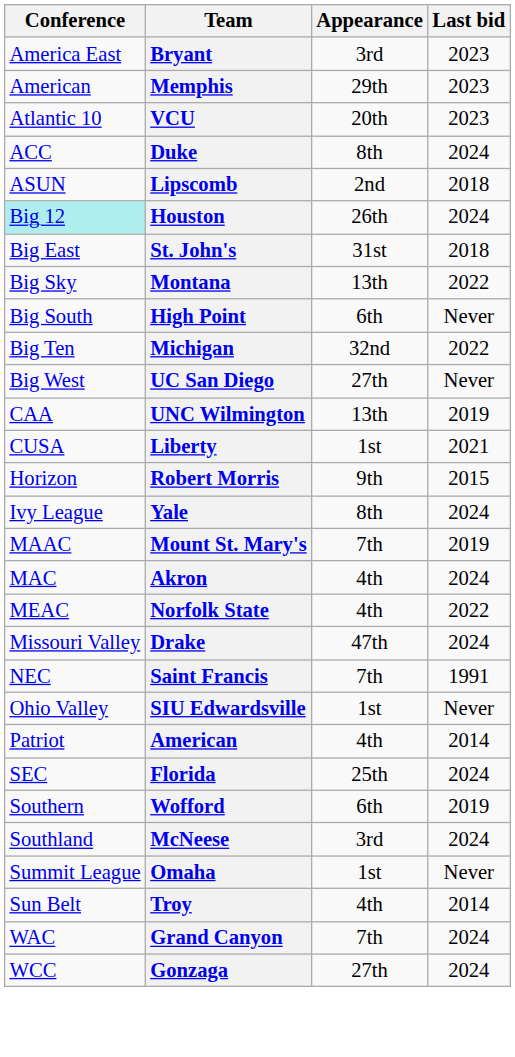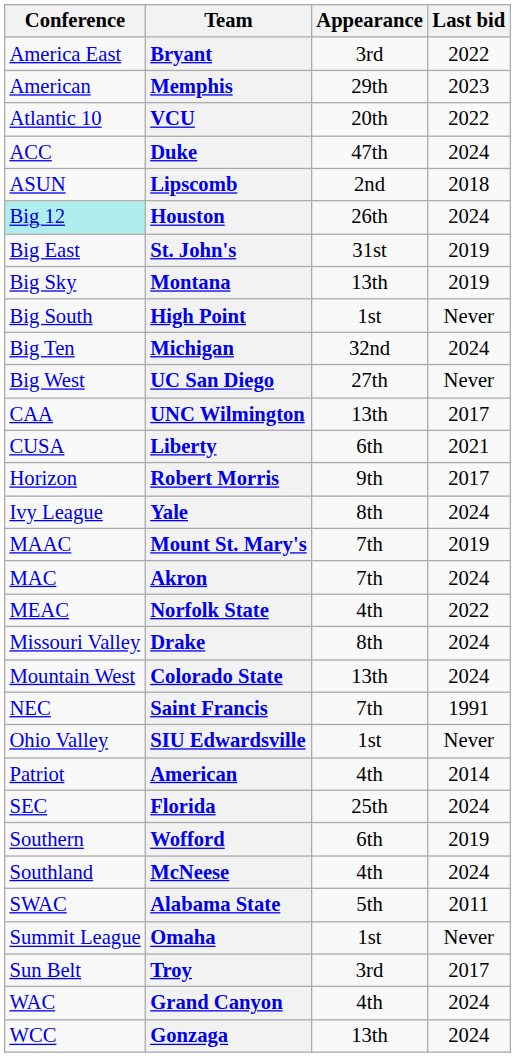 <table class="wikitable sortable plainrowheaders">
 <tr>
 <th scope="col">Conference</th>
 <th scope="col">Team</th>
 <th scope="col" data-sort-type="number">Appearance</th>
 <th scope="col">Last bid</th>
 </tr>
 <tr>
 <td><a href='#'>America East</a></td>
 <th scope="row" style="text-align:left"><a href='#'>Bryant</a></th>
 <td align=center>3rd</td>
-<td align=center>2023</td>
+<td align=center>2022</td>
 </tr>
 <tr>
 <td><a href='#'>American</a></td>
 <th scope="row" style="text-align:left"><a href='#'>Memphis</a></th>
 <td align=center>29th</td>
 <td align=center>2023</td>
 </tr>
 <tr>
 <td><a href='#'>Atlantic 10</a></td>
 <th scope="row" style="text-align:left"><a href='#'>VCU</a></th>
 <td align=center>20th</td>
-<td align=center>2023</td>
+<td align=center>2022</td>
 </tr>
 <tr>
 <td><a href='#'>ACC</a></td>
 <th scope="row" style="text-align:left"><a href='#'>Duke</a></th>
-<td align=center>8th</td>
+<td align=center>47th</td>
 <td align=center>2024</td>
 </tr>
 <tr>
 <td><a href='#'>ASUN</a></td>
 <th scope="row" style="text-align:left"><a href='#'>Lipscomb</a></th>
 <td align=center>2nd</td>
 <td align=center>2018</td>
 </tr>
 <tr>
 <td style="background: paleturquoise;"><a href='#'>Big 12</a></td>
 <th scope="row" style="text-align:left"><a href='#'>Houston</a></th>
 <td align=center>26th</td>
 <td align=center>2024</td>
 </tr>
 <tr>
 <td><a href='#'>Big East</a></td>
 <th scope="row" style="text-align:left"><a href='#'>St. John's</a></th>
 <td align=center>31st</td>
-<td align=center>2018</td>
+<td align=center>2019</td>
 </tr>
 <tr>
 <td><a href='#'>Big Sky</a></td>
 <th scope="row" style="text-align:left"><a href='#'>Montana</a></th>
 <td align=center>13th</td>
-<td align=center>2022</td>
+<td align=center>2019</td>
 </tr>
 <tr>
 <td><a href='#'>Big South</a></td>
 <th scope="row" style="text-align:left"><a href='#'>High Point</a></th>
-<td align=center>6th</td>
+<td align=center>1st</td>
 <td align=center>Never</td>
 </tr>
 <tr>
 <td><a href='#'>Big Ten</a></td>
 <th scope="row" style="text-align:left"><a href='#'>Michigan</a></th>
 <td align=center>32nd</td>
-<td align=center>2022</td>
+<td align=center>2024</td>
 </tr>
 <tr>
 <td><a href='#'>Big West</a></td>
 <th scope="row" style="text-align:left"><a href='#'>UC San Diego</a></th>
 <td align=center>27th</td>
 <td align=center>Never</td>
 </tr>
 <tr>
 <td><a href='#'>CAA</a></td>
 <th scope="row" style="text-align:left"><a href='#'>UNC Wilmington</a></th>
 <td align=center>13th</td>
-<td align=center>2019</td>
+<td align=center>2017</td>
 </tr>
 <tr>
 <td><a href='#'>CUSA</a></td>
 <th scope="row" style="text-align:left"><a href='#'>Liberty</a></th>
-<td align=center>1st</td>
+<td align=center>6th</td>
 <td align=center>2021</td>
 </tr>
 <tr>
 <td><a href='#'>Horizon</a></td>
 <th scope="row" style="text-align:left"><a href='#'>Robert Morris</a></th>
 <td align=center>9th</td>
-<td align=center>2015</td>
+<td align=center>2017</td>
 </tr>
 <tr>
 <td><a href='#'>Ivy League</a></td>
 <th scope="row" style="text-align:left"><a href='#'>Yale</a></th>
 <td align=center>8th</td>
 <td align=center>2024</td>
 </tr>
 <tr>
 <td><a href='#'>MAAC</a></td>
 <th scope="row" style="text-align:left"><a href='#'>Mount St. Mary's</a></th>
 <td align=center>7th</td>
 <td align=center>2019</td>
 </tr>
 <tr>
 <td><a href='#'>MAC</a></td>
 <th scope="row" style="text-align:left"><a href='#'>Akron</a></th>
-<td align=center>4th</td>
+<td align=center>7th</td>
 <td align=center>2024</td>
 </tr>
 <tr>
 <td><a href='#'>MEAC</a></td>
 <th scope="row" style="text-align:left"><a href='#'>Norfolk State</a></th>
 <td align=center>4th</td>
 <td align=center>2022</td>
 </tr>
 <tr>
 <td><a href='#'>Missouri Valley</a></td>
 <th scope="row" style="text-align:left"><a href='#'>Drake</a></th>
-<td align=center>47th</td>
+<td align=center>8th</td>
+<td align=center>2024</td>
+</tr>
+<tr>
+<td><a href='#'>Mountain West</a></td>
+<th scope="row" style="text-align:left"><a href='#'>Colorado State</a></th>
+<td align=center>13th</td>
 <td align=center>2024</td>
 </tr>
 <tr>
 <td><a href='#'>NEC</a></td>
 <th scope="row" style="text-align:left"><a href='#'>Saint Francis</a></th>
 <td align=center>7th</td>
 <td align=center>1991</td>
 </tr>
 <tr>
 <td><a href='#'>Ohio Valley</a></td>
 <th scope="row" style="text-align:left"><a href='#'>SIU Edwardsville</a></th>
 <td align=center>1st</td>
 <td align=center>Never</td>
 </tr>
 <tr>
 <td><a href='#'>Patriot</a></td>
 <th scope="row" style="text-align:left"><a href='#'>American</a></th>
 <td align=center>4th</td>
 <td align=center>2014</td>
 </tr>
 <tr>
 <td><a href='#'>SEC</a></td>
 <th scope="row" style="text-align:left"><a href='#'>Florida</a></th>
 <td align=center>25th</td>
 <td align=center>2024</td>
 </tr>
 <tr>
 <td><a href='#'>Southern</a></td>
 <th scope="row" style="text-align:left"><a href='#'>Wofford</a></th>
 <td align=center>6th</td>
 <td align=center>2019</td>
 </tr>
 <tr>
 <td><a href='#'>Southland</a></td>
 <th scope="row" style="text-align:left"><a href='#'>McNeese</a></th>
-<td align=center>3rd</td>
+<td align=center>4th</td>
 <td align=center>2024</td>
+</tr>
+<tr>
+<td><a href='#'>SWAC</a></td>
+<th scope="row" style="text-align:left"><a href='#'>Alabama State</a></th>
+<td align=center>5th</td>
+<td align=center>2011</td>
 </tr>
 <tr>
 <td><a href='#'>Summit League</a></td>
 <th scope="row" style="text-align:left"><a href='#'>Omaha</a></th>
 <td align=center>1st</td>
 <td align=center>Never</td>
 </tr>
 <tr>
 <td><a href='#'>Sun Belt</a></td>
 <th scope="row" style="text-align:left"><a href='#'>Troy</a></th>
-<td align=center>4th</td>
-<td align=center>2014</td>
+<td align=center>3rd</td>
+<td align=center>2017</td>
 </tr>
 <tr>
 <td><a href='#'>WAC</a></td>
 <th scope="row" style="text-align:left"><a href='#'>Grand Canyon</a></th>
-<td align=center>7th</td>
+<td align=center>4th</td>
 <td align=center>2024</td>
 </tr>
 <tr>
 <td><a href='#'>WCC</a></td>
 <th scope="row" style="text-align:left"><a href='#'>Gonzaga</a></th>
-<td align=center>27th</td>
+<td align=center>13th</td>
 <td align=center>2024</td>
 </tr>
 </table>
